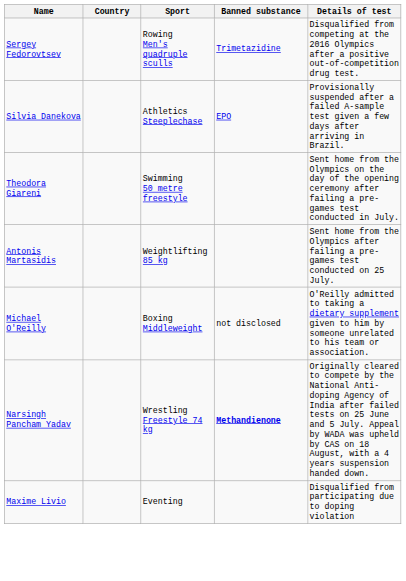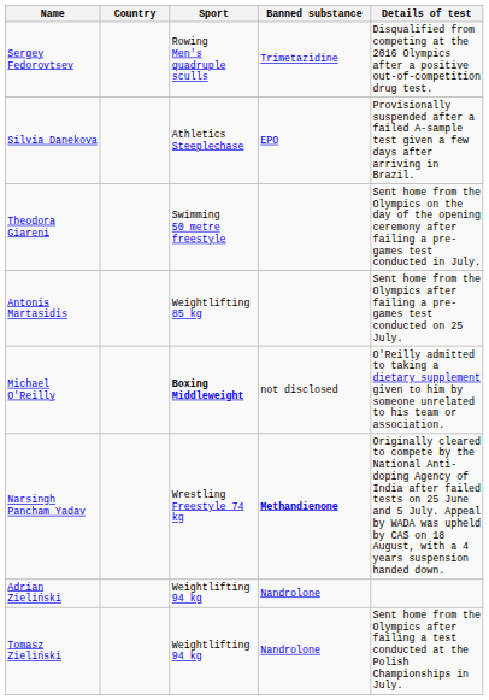 <table class="wikitable sortable"  style="font-size:98%; font-size:98%;">
 <tr>
 <th style="width:150px;">Name</th>
 <th style="width:115px;">Country</th>
 <th style="width:115px;">Sport</th>
 <th style="width:180px;">Banned substance</th>
 <th style="width:180px;">Details of test</th>
 </tr>
 <tr>
 <td><a href='#'>Sergey Fedorovtsev</a></td>
 <td></td>
 <td>Rowing <br> <a href='#'>Men's quadruple sculls</a></td>
 <td><a href='#'>Trimetazidine</a></td>
 <td>Disqualified from competing at the 2016 Olympics after a positive out-of-competition drug test.</td>
 </tr>
 <tr>
 <td><a href='#'>Silvia Danekova</a></td>
 <td></td>
 <td>Athletics <br> <a href='#'>Steeplechase</a></td>
 <td><a href='#'>EPO</a></td>
 <td>Provisionally suspended after a failed A-sample test given a few days after arriving in Brazil.</td>
 </tr>
 <tr>
 <td><a href='#'>Theodora Giareni</a></td>
 <td></td>
 <td>Swimming <br> <a href='#'>50 metre freestyle</a></td>
 <td></td>
 <td>Sent home from the Olympics on the day of the opening ceremony after failing a pre-games test conducted in July.</td>
 </tr>
 <tr>
 <td><a href='#'>Antonis Martasidis</a></td>
 <td></td>
 <td>Weightlifting <br> <a href='#'>85 kg</a></td>
 <td></td>
 <td>Sent home from the Olympics after failing a pre-games test conducted on 25 July.</td>
 </tr>
 <tr>
 <td><a href='#'>Michael O'Reilly</a></td>
 <td></td>
-<td>Boxing <br> <a href='#'>Middleweight</a></td>
+<td><strong>Boxing <br> <a href='#'>Middleweight</a></strong></td>
 <td>not disclosed</td>
 <td>O'Reilly admitted to taking a <a href='#'>dietary supplement</a> given to him by someone unrelated to his team or association.</td>
 </tr>
 <tr>
 <td><a href='#'>Narsingh Pancham Yadav</a></td>
 <td></td>
 <td>Wrestling <br> <a href='#'>Freestyle 74 kg</a></td>
 <td><strong><a href='#'>Methandienone</a></strong></td>
 <td>Originally cleared to compete by the National Anti-doping Agency of India after failed tests on 25 June and 5 July. Appeal by WADA was upheld by CAS on 18 August, with a 4 years suspension handed down.</td>
 </tr>
 <tr>
-<td><a href='#'>Maxime Livio</a></td>
+<td><a href='#'>Adrian Zieliński</a></td>
 <td></td>
-<td>Eventing</td>
+<td>Weightlifting <br> <a href='#'>94 kg</a></td>
+<td><a href='#'>Nandrolone</a></td>
 <td></td>
-<td>Disqualified from participating due to doping violation</td>
+</tr>
+<tr>
+<td><a href='#'>Tomasz Zieliński</a></td>
+<td></td>
+<td>Weightlifting <br> <a href='#'>94 kg</a></td>
+<td><a href='#'>Nandrolone</a></td>
+<td>Sent home from the Olympics after failing a test conducted at the Polish Championships in July.</td>
 </tr>
 </table>
